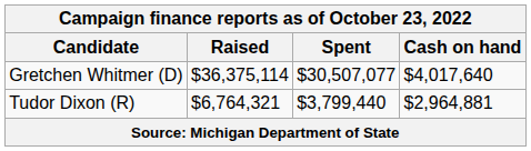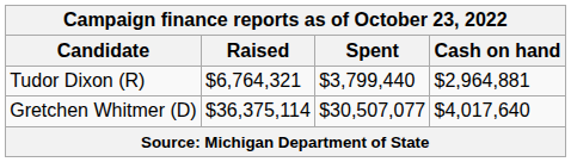 <table class="wikitable sortable">
 <tr>
 <th colspan=4>Campaign finance reports as of October 23, 2022</th>
 </tr>
 <tr style="text-align:center;">
 <th>Candidate</th>
 <th>Raised</th>
 <th>Spent</th>
 <th>Cash on hand</th>
 </tr>
 <tr>
+<td>Tudor Dixon (R)</td>
+<td>$6,764,321</td>
+<td>$3,799,440</td>
+<td>$2,964,881</td>
+</tr>
+<tr>
 <td>Gretchen Whitmer (D)</td>
 <td>$36,375,114</td>
 <td>$30,507,077</td>
 <td>$4,017,640</td>
 </tr>
 <tr>
-<td>Tudor Dixon (R)</td>
-<td>$6,764,321</td>
-<td>$3,799,440</td>
-<td>$2,964,881</td>
-</tr>
-<tr>
 <th colspan="4"><small>Source: Michigan Department of State</small></th>
 </tr>
 </table>
